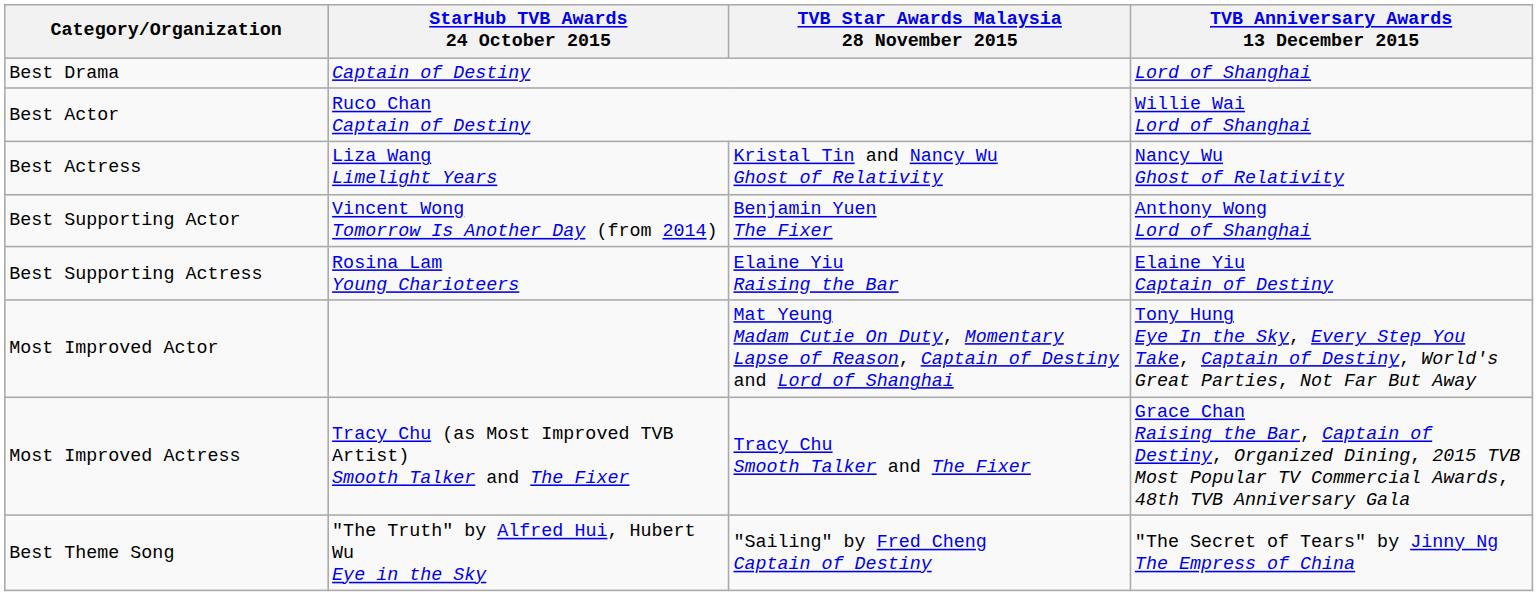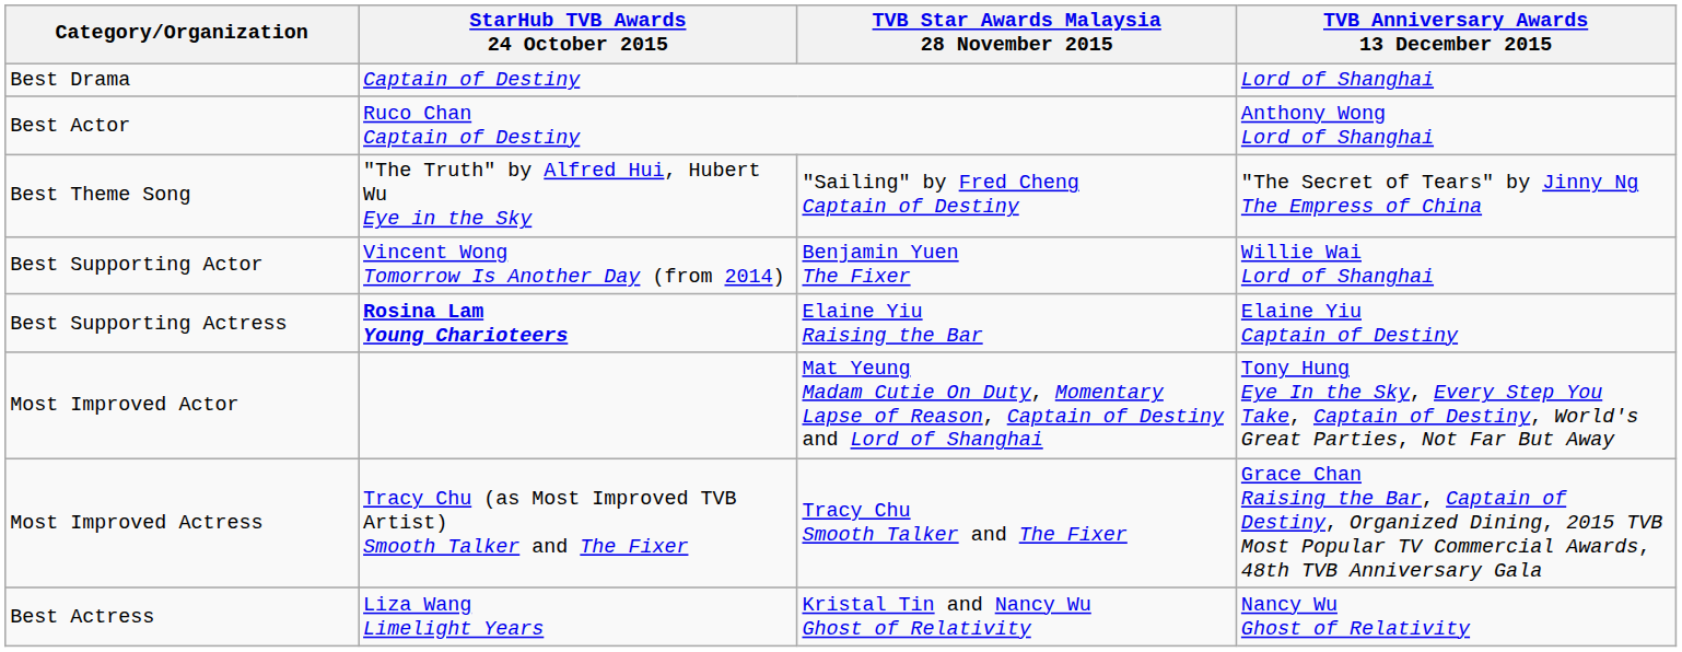 <table class="wikitable" style="font-size: 90%;">
 <tr>
 <th style="width:200px;">Category/Organization</th>
 <th style="width:250px;"><a href='#'>StarHub TVB Awards</a><br>24 October 2015</th>
 <th style="width:250px;"><a href='#'>TVB Star Awards Malaysia</a><br>28 November 2015</th>
 <th style="width:250px;"><a href='#'>TVB Anniversary Awards</a><br> 13 December 2015</th>
 </tr>
 <tr>
 <td>Best Drama</td>
 <td colspan="2"><em><a href='#'>Captain of Destiny</a></em></td>
 <td><em><a href='#'>Lord of Shanghai</a></em></td>
 </tr>
 <tr>
 <td>Best Actor</td>
 <td colspan="2"><a href='#'>Ruco Chan</a><br><em><a href='#'>Captain of Destiny</a></em></td>
-<td><a href='#'>Willie Wai</a><br><em><a href='#'>Lord of Shanghai</a></em></td>
+<td><a href='#'>Anthony Wong</a><br><em><a href='#'>Lord of Shanghai</a></em></td>
 </tr>
 <tr>
-<td>Best Actress</td>
-<td><a href='#'>Liza Wang</a><br><em><a href='#'>Limelight Years</a></em></td>
-<td><a href='#'>Kristal Tin</a> and <a href='#'>Nancy Wu</a><br><em><a href='#'>Ghost of Relativity</a></em></td>
-<td><a href='#'>Nancy Wu</a><br><em><a href='#'>Ghost of Relativity</a></em></td>
+<td>Best Theme Song</td>
+<td>"The Truth" by <a href='#'>Alfred Hui</a>, Hubert Wu<br><em><a href='#'>Eye in the Sky</a></em></td>
+<td>"Sailing" by <a href='#'>Fred Cheng</a><br><em><a href='#'>Captain of Destiny</a></em></td>
+<td>"The Secret of Tears" by <a href='#'>Jinny Ng</a><br><em><a href='#'>The Empress of China</a></em></td>
 </tr>
 <tr>
 <td>Best Supporting Actor</td>
 <td><a href='#'>Vincent Wong</a><br><em><a href='#'>Tomorrow Is Another Day</a></em> (from <a href='#'>2014</a>)</td>
 <td><a href='#'>Benjamin Yuen</a><br><em><a href='#'>The Fixer</a></em></td>
-<td><a href='#'>Anthony Wong</a><br><em><a href='#'>Lord of Shanghai</a></em></td>
+<td><a href='#'>Willie Wai</a><br><em><a href='#'>Lord of Shanghai</a></em></td>
 </tr>
 <tr>
 <td>Best Supporting Actress</td>
-<td><a href='#'>Rosina Lam</a><br><em><a href='#'>Young Charioteers</a></em></td>
+<td><strong><a href='#'>Rosina Lam</a><br><em><a href='#'>Young Charioteers</a></em></strong></td>
 <td><a href='#'>Elaine Yiu</a><br><em><a href='#'>Raising the Bar</a></em></td>
 <td><a href='#'>Elaine Yiu</a><br><em><a href='#'>Captain of Destiny</a></em></td>
 </tr>
 <tr>
 <td>Most Improved Actor</td>
 <td></td>
 <td><a href='#'>Mat Yeung</a><br><em><a href='#'>Madam Cutie On Duty</a></em>, <em><a href='#'>Momentary Lapse of Reason</a></em>, <em><a href='#'>Captain of Destiny</a></em> and <em><a href='#'>Lord of Shanghai</a></em></td>
 <td><a href='#'>Tony Hung</a><br><em><a href='#'>Eye In the Sky</a></em>, <em><a href='#'>Every Step You Take</a></em>, <em><a href='#'>Captain of Destiny</a></em>, <em>World's Great Parties</em>, <em>Not Far But Away</em></td>
 </tr>
 <tr>
 <td>Most Improved Actress</td>
 <td><a href='#'>Tracy Chu</a> (as Most Improved TVB Artist)<br><em><a href='#'>Smooth Talker</a></em> and <em><a href='#'>The Fixer</a></em></td>
 <td><a href='#'>Tracy Chu</a><br><em><a href='#'>Smooth Talker</a></em> and <em><a href='#'>The Fixer</a></em></td>
 <td><a href='#'>Grace Chan</a><br><em><a href='#'>Raising the Bar</a></em>, <em><a href='#'>Captain of Destiny</a></em>, <em>Organized Dining</em>, <em>2015 TVB Most Popular TV Commercial Awards</em>, <em>48th TVB Anniversary Gala</em></td>
 </tr>
 <tr>
-<td>Best Theme Song</td>
-<td>"The Truth" by <a href='#'>Alfred Hui</a>, Hubert Wu<br><em><a href='#'>Eye in the Sky</a></em></td>
-<td>"Sailing" by <a href='#'>Fred Cheng</a><br><em><a href='#'>Captain of Destiny</a></em></td>
-<td>"The Secret of Tears" by <a href='#'>Jinny Ng</a><br><em><a href='#'>The Empress of China</a></em></td>
+<td>Best Actress</td>
+<td><a href='#'>Liza Wang</a><br><em><a href='#'>Limelight Years</a></em></td>
+<td><a href='#'>Kristal Tin</a> and <a href='#'>Nancy Wu</a><br><em><a href='#'>Ghost of Relativity</a></em></td>
+<td><a href='#'>Nancy Wu</a><br><em><a href='#'>Ghost of Relativity</a></em></td>
 </tr>
 </table>
